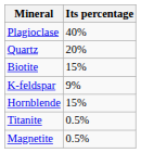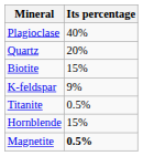 <table class="wikitable">
 <tr>
 <th>Mineral</th>
 <th>Its percentage</th>
 </tr>
 <tr>
 <td><a href='#'>Plagioclase</a></td>
 <td>40%</td>
 </tr>
 <tr>
 <td><a href='#'>Quartz</a></td>
 <td>20%</td>
 </tr>
 <tr>
 <td><a href='#'>Biotite</a></td>
 <td>15%</td>
 </tr>
 <tr>
 <td><a href='#'>K-feldspar</a></td>
 <td>9%</td>
 </tr>
 <tr>
+<td><a href='#'>Titanite</a></td>
+<td>0.5%</td>
+</tr>
+<tr>
 <td><a href='#'>Hornblende</a></td>
 <td>15%</td>
 </tr>
 <tr>
-<td><a href='#'>Titanite</a></td>
-<td>0.5%</td>
-</tr>
-<tr>
 <td><a href='#'>Magnetite</a></td>
-<td>0.5%</td>
+<td><strong>0.5%</strong></td>
 </tr>
 </table>
